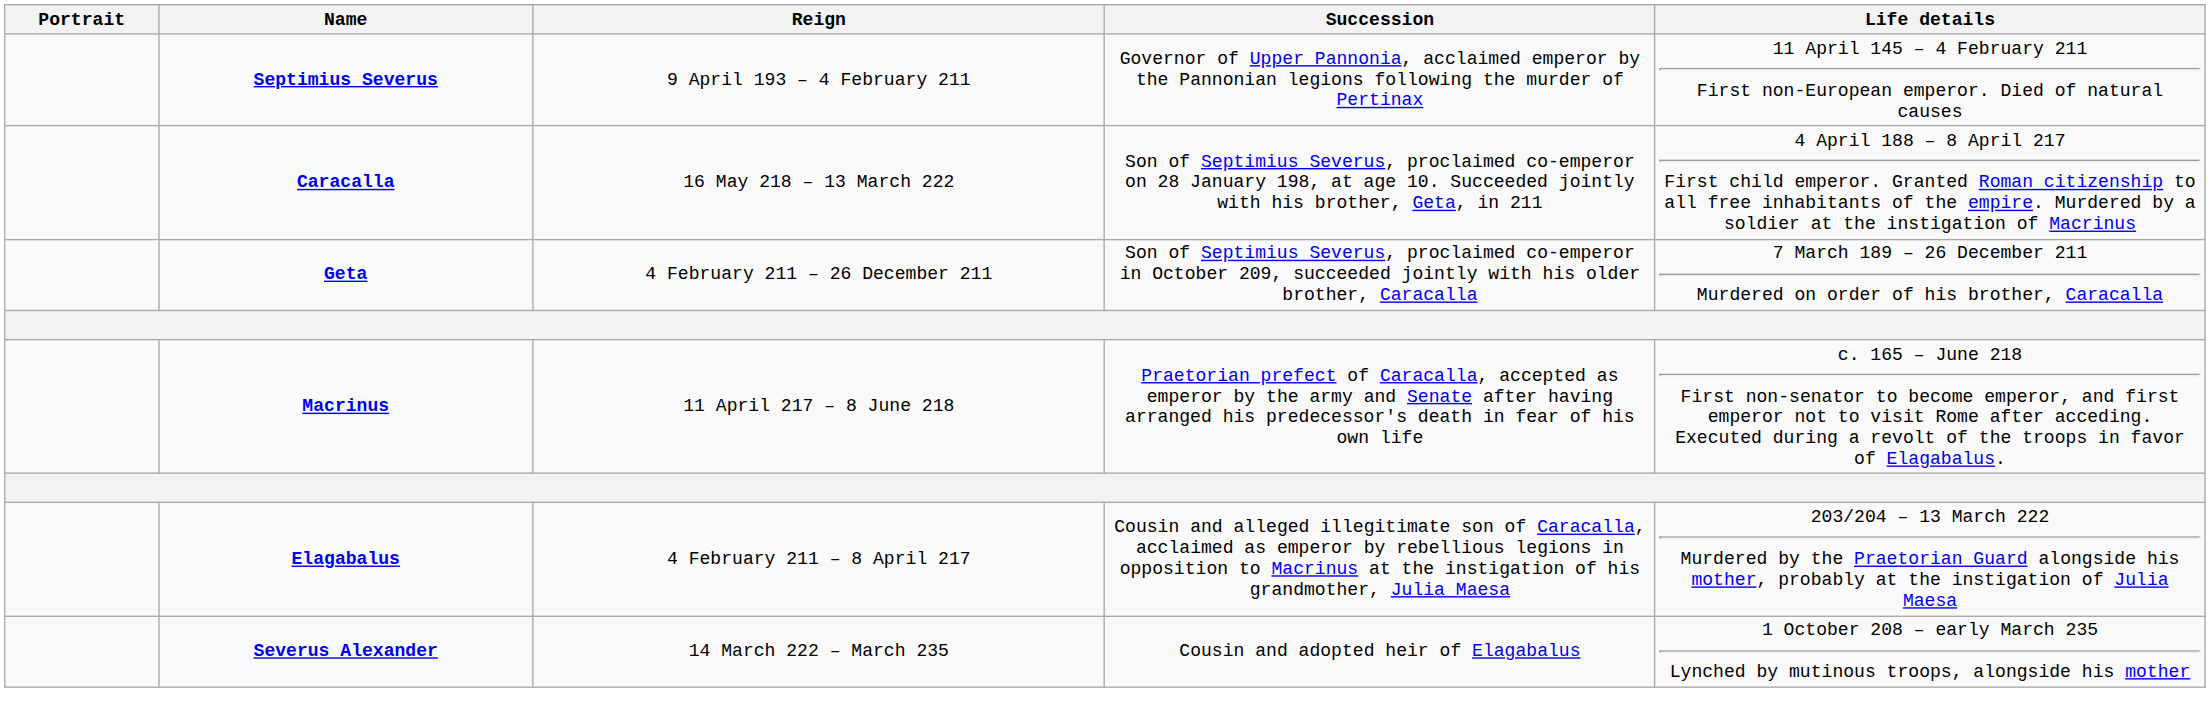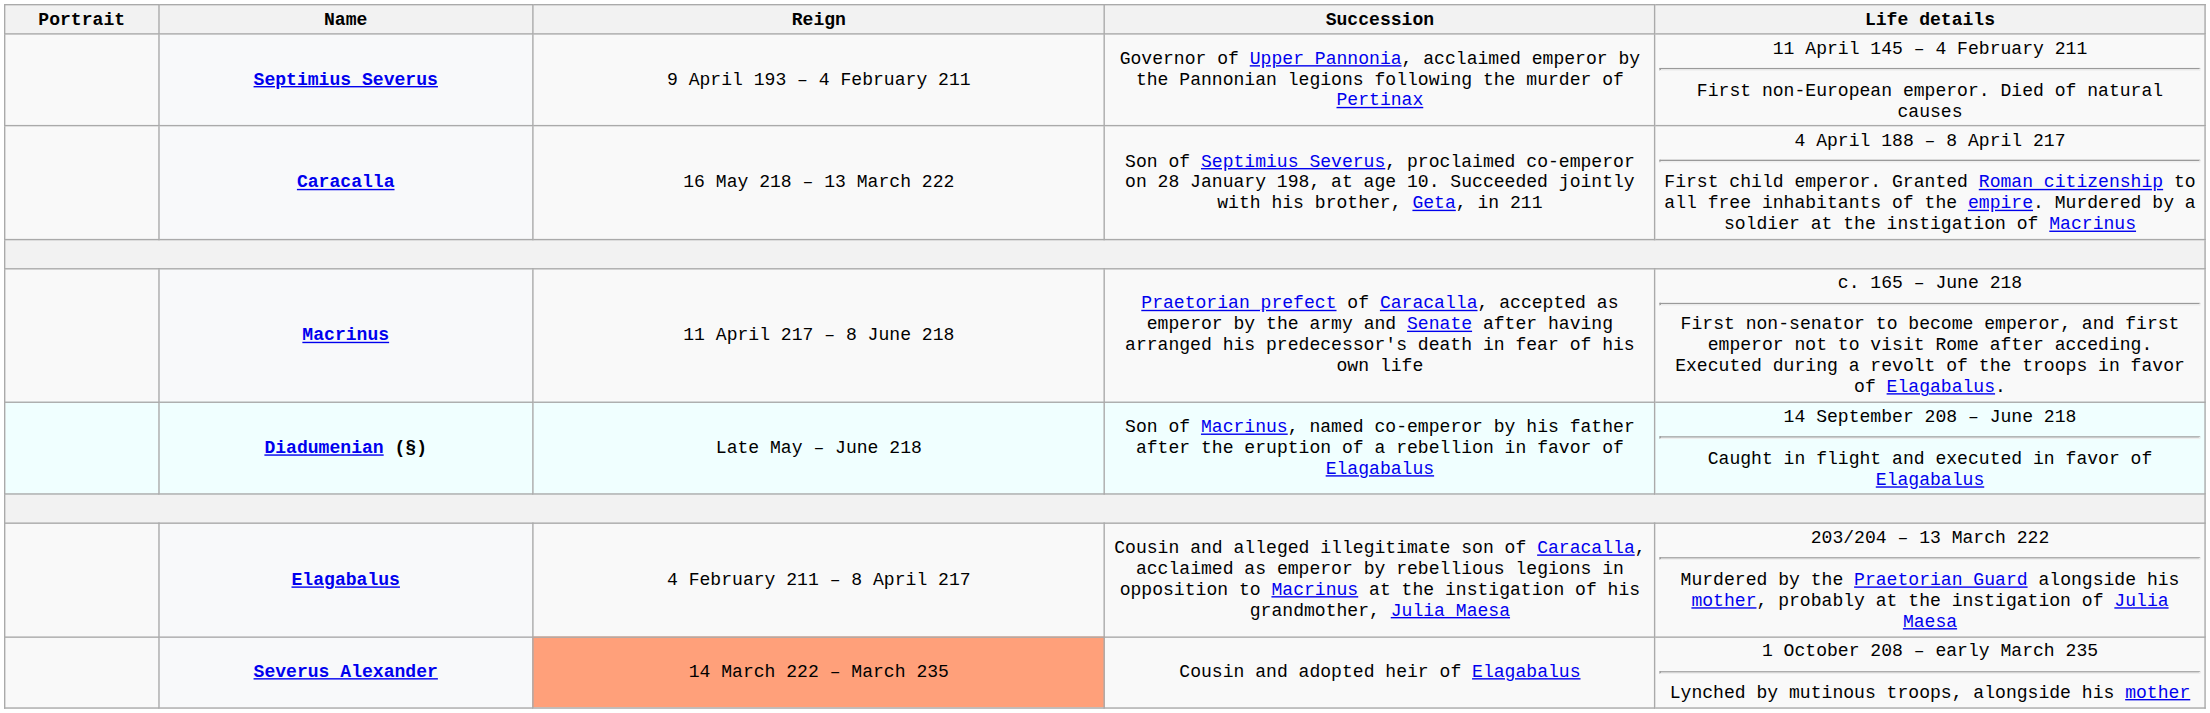 <table class="wikitable plainrowheaders" style="text-align:center; width:100%">
 <tr>
 <th scope=col width="7%">Portrait</th>
 <th scope=col width="17%">Name</th>
 <th scope=col width="26%">Reign</th>
 <th scope=col width="25%">Succession</th>
 <th scope=col width="25%">Life details</th>
 </tr>
 <tr>
 <td></td>
 <th scope=row style="text-align:center; background:#F8F9FA"><strong><a href='#'>Septimius Severus</a></strong><br></th>
 <td>9 April 193 – 4 February 211<br></td>
 <td>Governor of <a href='#'>Upper Pannonia</a>, acclaimed emperor by the Pannonian legions following the murder of <a href='#'>Pertinax</a></td>
 <td>11 April 145 – 4 February 211<br><hr>First non-European emperor. Died of natural causes</td>
 </tr>
 <tr>
 <td></td>
 <th scope=row style="text-align:center; background:#F8F9FA"><strong><a href='#'>Caracalla</a></strong><br></th>
 <td>16 May 218 – 13 March 222<br></td>
 <td>Son of <a href='#'>Septimius Severus</a>, proclaimed co-emperor on 28 January 198, at age 10. Succeeded jointly with his brother, <a href='#'>Geta</a>, in 211</td>
 <td>4 April 188 – 8 April 217<br><hr>First child emperor. Granted <a href='#'>Roman citizenship</a> to all free inhabitants of the <a href='#'>empire</a>. Murdered by a soldier at the instigation of <a href='#'>Macrinus</a></td>
 </tr>
 <tr>
-<td></td>
-<th scope=row style="text-align:center; background:#F8F9FA"><strong><a href='#'>Geta</a></strong><br></th>
-<td>4 February 211 – 26 December 211<br></td>
-<td>Son of <a href='#'>Septimius Severus</a>, proclaimed co-emperor in October 209, succeeded jointly with his older brother, <a href='#'>Caracalla</a></td>
-<td>7 March 189 – 26 December 211<br><hr>Murdered on order of his brother, <a href='#'>Caracalla</a></td>
-</tr>
-<tr>
 <th colspan=5> </th>
 </tr>
 <tr>
 <td></td>
 <th scope=row style="text-align:center; background:#F8F9FA"><strong><a href='#'>Macrinus</a></strong><br></th>
 <td>11 April 217 – 8 June 218<br></td>
 <td><a href='#'>Praetorian prefect</a> of <a href='#'>Caracalla</a>, accepted as emperor by the army and <a href='#'>Senate</a> after having arranged his predecessor's death in fear of his own life</td>
 <td>c. 165 – June 218<br><hr>First non-senator to become emperor, and first emperor not to visit Rome after acceding. Executed during a revolt of the troops in favor of <a href='#'>Elagabalus</a>.</td>
+</tr>
+<tr>
+<td style="background:#F0FFFF"></td>
+<th scope=row style="text-align:center; background:#F0FFFF"><strong><a href='#'>Diadumenian</a></strong> (§) <br></th>
+<td style="background:#F0FFFF">Late May – June 218<br></td>
+<td style="background:#F0FFFF">Son of <a href='#'>Macrinus</a>, named co-emperor by his father after the eruption of a rebellion in favor of <a href='#'>Elagabalus</a></td>
+<td style="background:#F0FFFF">14 September 208 – June 218<br><hr>Caught in flight and executed in favor of <a href='#'>Elagabalus</a></td>
 </tr>
 <tr>
 <th colspan=5> </th>
 </tr>
 <tr>
 <td></td>
 <th scope=row style="text-align:center; background:#F8F9FA"><strong><a href='#'>Elagabalus</a></strong><br></th>
 <td>4 February 211 – 8 April 217<br></td>
 <td>Cousin and alleged illegitimate son of <a href='#'>Caracalla</a>, acclaimed as emperor by rebellious legions in opposition to <a href='#'>Macrinus</a> at the instigation of his grandmother, <a href='#'>Julia Maesa</a></td>
 <td>203/204 – 13 March 222<br><hr>Murdered by the <a href='#'>Praetorian Guard</a> alongside his <a href='#'>mother</a>, probably at the instigation of <a href='#'>Julia Maesa</a></td>
 </tr>
 <tr>
 <td></td>
 <th scope=row style="text-align:center; background:#F8F9FA"><strong><a href='#'>Severus Alexander</a></strong><br></th>
-<td>14 March 222 – March 235<br></td>
+<td style="background: lightsalmon;">14 March 222 – March 235<br></td>
 <td>Cousin and adopted heir of <a href='#'>Elagabalus</a></td>
 <td>1 October 208 – early March 235<br><hr>Lynched by mutinous troops, alongside his <a href='#'>mother</a></td>
 </tr>
 </table>
